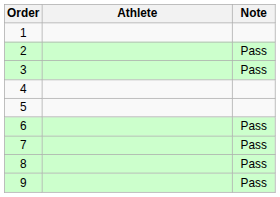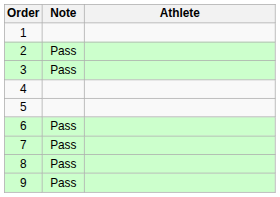 <table class=wikitable style="text-align:center">
 <tr>
 <th width=40>Order</th>
+<th width=50>Note</th>
 <th width=250>Athlete</th>
-<th width=50>Note</th>
 </tr>
 <tr>
 <td>1</td>
+<td></td>
 <td align=left></td>
-<td></td>
 </tr>
 <tr bgcolor="ccffcc">
 <td>2</td>
+<td>Pass</td>
 <td align=left></td>
-<td>Pass</td>
 </tr>
 <tr bgcolor="ccffcc">
 <td>3</td>
+<td>Pass</td>
 <td align=left></td>
-<td>Pass</td>
 </tr>
 <tr>
 <td>4</td>
+<td></td>
 <td align=left></td>
-<td></td>
 </tr>
 <tr>
 <td>5</td>
+<td></td>
 <td align=left></td>
-<td></td>
 </tr>
 <tr bgcolor="ccffcc">
 <td>6</td>
+<td>Pass</td>
 <td align=left></td>
-<td>Pass</td>
 </tr>
 <tr bgcolor="ccffcc">
 <td>7</td>
+<td>Pass</td>
 <td align=left></td>
-<td>Pass</td>
 </tr>
 <tr bgcolor="ccffcc">
 <td>8</td>
+<td>Pass</td>
 <td align=left></td>
-<td>Pass</td>
 </tr>
 <tr bgcolor="ccffcc">
 <td>9</td>
+<td>Pass</td>
 <td align=left></td>
-<td>Pass</td>
 </tr>
 </table>
